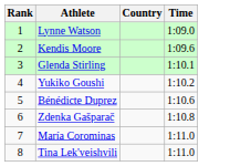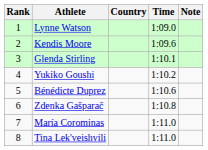 <table class="wikitable sortable" style="text-align:center">
 <tr>
 <th>Rank</th>
 <th>Athlete</th>
 <th>Country</th>
 <th>Time</th>
+<th>Note</th>
 </tr>
 <tr bgcolor=#CCFFCC>
 <td>1</td>
 <td align=left><a href='#'>Lynne Watson</a></td>
 <td align=left></td>
 <td>1:09.0</td>
+<td></td>
 </tr>
 <tr bgcolor=#CCFFCC>
 <td>2</td>
 <td align=left><a href='#'>Kendis Moore</a></td>
 <td align=left></td>
 <td>1:09.6</td>
+<td></td>
 </tr>
 <tr bgcolor=#CCFFCC>
 <td>3</td>
 <td align=left><a href='#'>Glenda Stirling</a></td>
 <td align=left></td>
 <td>1:10.1</td>
+<td></td>
 </tr>
 <tr>
 <td>4</td>
 <td align=left><a href='#'>Yukiko Goushi</a></td>
 <td align=left></td>
 <td>1:10.2</td>
+<td></td>
 </tr>
 <tr>
 <td>5</td>
 <td align=left><a href='#'>Bénédicte Duprez</a></td>
 <td align=left></td>
 <td>1:10.6</td>
+<td></td>
 </tr>
 <tr>
 <td>6</td>
 <td align=left><a href='#'>Zdenka Gašparač</a></td>
 <td align=left></td>
 <td>1:10.8</td>
+<td></td>
 </tr>
 <tr>
 <td>7</td>
 <td align=left><a href='#'>María Corominas</a></td>
 <td align=left></td>
 <td>1:11.0</td>
+<td></td>
 </tr>
 <tr>
 <td>8</td>
 <td align=left><a href='#'>Tina Lek'veishvili</a></td>
 <td align=left></td>
 <td>1:11.0</td>
+<td></td>
 </tr>
 </table>
